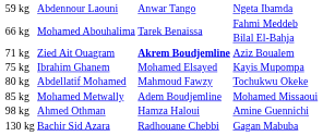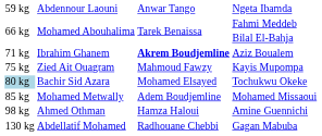 <table>
 <tr>
 <td>59 kg</td>
 <td> <a href='#'>Abdennour Laouni</a></td>
 <td> <a href='#'>Anwar Tango</a></td>
 <td> <a href='#'>Ngeta Ibamda</a></td>
 </tr>
 <tr>
 <td rowspan=2>66 kg</td>
 <td rowspan=2> <a href='#'>Mohamed Abouhalima</a></td>
 <td rowspan=2> <a href='#'>Tarek Benaissa</a></td>
 <td> <a href='#'>Fahmi Meddeb</a></td>
 </tr>
 <tr>
 <td> <a href='#'>Bilal El-Bahja</a></td>
 </tr>
 <tr>
 <td>71 kg</td>
-<td> <a href='#'>Zied Ait Ouagram</a></td>
+<td> <a href='#'>Ibrahim Ghanem</a></td>
 <td><strong> <a href='#'>Akrem Boudjemline</a></strong></td>
 <td> <a href='#'>Aziz Boualem</a></td>
 </tr>
 <tr>
 <td>75 kg</td>
-<td> <a href='#'>Ibrahim Ghanem</a></td>
-<td> <a href='#'>Mohamed Elsayed</a></td>
+<td> <a href='#'>Zied Ait Ouagram</a></td>
+<td> <a href='#'>Mahmoud Fawzy</a></td>
 <td> <a href='#'>Kayis Mupompa</a></td>
 </tr>
 <tr>
-<td>80 kg</td>
-<td> <a href='#'>Abdellatif Mohamed</a></td>
-<td> <a href='#'>Mahmoud Fawzy</a></td>
+<td style="background: lightblue;">80 kg</td>
+<td> <a href='#'>Bachir Sid Azara</a></td>
+<td> <a href='#'>Mohamed Elsayed</a></td>
 <td> <a href='#'>Tochukwu Okeke</a></td>
 </tr>
 <tr>
 <td>85 kg</td>
 <td> <a href='#'>Mohamed Metwally</a></td>
 <td> <a href='#'>Adem Boudjemline</a></td>
 <td> <a href='#'>Mohamed Missaoui</a></td>
 </tr>
 <tr>
 <td>98 kg</td>
 <td> <a href='#'>Ahmed Othman</a></td>
 <td> <a href='#'>Hamza Haloui</a></td>
 <td> <a href='#'>Amine Guennichi</a></td>
 </tr>
 <tr>
 <td>130 kg</td>
-<td> <a href='#'>Bachir Sid Azara</a></td>
+<td> <a href='#'>Abdellatif Mohamed</a></td>
 <td> <a href='#'>Radhouane Chebbi</a></td>
 <td> <a href='#'>Gagan Mabuba</a></td>
 </tr>
 </table>
